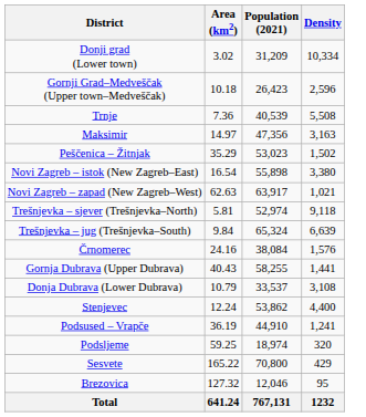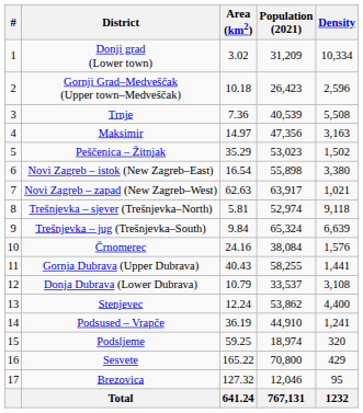 <table class="wikitable sortable" style="text-align:center; font-size:95%;">
 <tr>
+<th>#</th>
 <th>District</th>
 <th>Area<br>(<a href='#'>km<sup>2</sup></a>)</th>
 <th>Population<br> (2021)</th>
 <th><a href='#'>Density</a></th>
 </tr>
 <tr>
+<td>1</td>
 <td><a href='#'>Donji grad</a><br>(Lower town)</td>
 <td>3.02</td>
 <td>31,209</td>
 <td>10,334</td>
 </tr>
 <tr>
+<td>2</td>
 <td><a href='#'>Gornji Grad–Medveščak</a><br>(Upper town–Medveščak)</td>
 <td>10.18</td>
 <td>26,423</td>
 <td>2,596</td>
 </tr>
 <tr>
+<td>3</td>
 <td><a href='#'>Trnje</a></td>
 <td>7.36</td>
 <td>40,539</td>
 <td>5,508</td>
 </tr>
 <tr>
+<td>4</td>
 <td><a href='#'>Maksimir</a></td>
 <td>14.97</td>
 <td>47,356</td>
 <td>3,163</td>
 </tr>
 <tr>
+<td>5</td>
 <td><a href='#'>Peščenica – Žitnjak</a></td>
 <td>35.29</td>
 <td>53,023</td>
 <td>1,502</td>
 </tr>
 <tr>
+<td>6</td>
 <td><a href='#'>Novi Zagreb – istok</a> (New Zagreb–East)</td>
 <td>16.54</td>
 <td>55,898</td>
 <td>3,380</td>
 </tr>
 <tr>
+<td>7</td>
 <td><a href='#'>Novi Zagreb – zapad</a> (New Zagreb–West)</td>
 <td>62.63</td>
 <td>63,917</td>
 <td>1,021</td>
 </tr>
 <tr>
+<td>8</td>
 <td><a href='#'>Trešnjevka – sjever</a> (Trešnjevka–North)</td>
 <td>5.81</td>
 <td>52,974</td>
 <td>9,118</td>
 </tr>
 <tr>
+<td>9</td>
 <td><a href='#'>Trešnjevka – jug</a> (Trešnjevka–South)</td>
 <td>9.84</td>
 <td>65,324</td>
 <td>6,639</td>
 </tr>
 <tr>
+<td>10</td>
 <td><a href='#'>Črnomerec</a></td>
 <td>24.16</td>
 <td>38,084</td>
 <td>1,576</td>
 </tr>
 <tr>
+<td>11</td>
 <td><a href='#'>Gornja Dubrava</a> (Upper Dubrava)</td>
 <td>40.43</td>
 <td>58,255</td>
 <td>1,441</td>
 </tr>
 <tr>
+<td>12</td>
 <td><a href='#'>Donja Dubrava</a> (Lower Dubrava)</td>
 <td>10.79</td>
 <td>33,537</td>
 <td>3,108</td>
 </tr>
 <tr>
+<td>13</td>
 <td><a href='#'>Stenjevec</a></td>
 <td>12.24</td>
 <td>53,862</td>
 <td>4,400</td>
 </tr>
 <tr>
+<td>14</td>
 <td><a href='#'>Podsused – Vrapče</a></td>
 <td>36.19</td>
 <td>44,910</td>
 <td>1,241</td>
 </tr>
 <tr>
+<td>15</td>
 <td><a href='#'>Podsljeme</a></td>
 <td>59.25</td>
 <td>18,974</td>
 <td>320</td>
 </tr>
 <tr>
+<td>16</td>
 <td><a href='#'>Sesvete</a></td>
 <td>165.22</td>
 <td>70,800</td>
 <td>429</td>
 </tr>
 <tr>
+<td>17</td>
 <td><a href='#'>Brezovica</a></td>
 <td>127.32</td>
 <td>12,046</td>
 <td>95</td>
 </tr>
 <tr>
+<th></th>
 <th>Total</th>
 <th>641.24</th>
 <th>767,131</th>
 <th>1232</th>
 </tr>
 </table>
